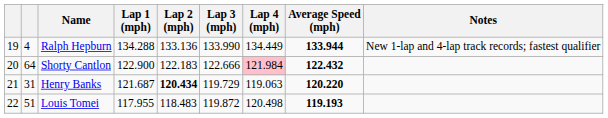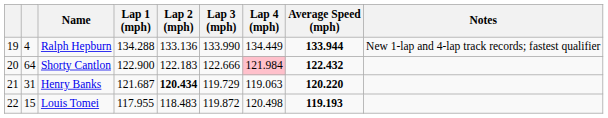 <table class="wikitable" style="font-size: 90%;">
 <tr align="center">
 <th></th>
 <th></th>
 <th>Name</th>
 <th>Lap 1<br>(mph)</th>
 <th>Lap 2<br>(mph)</th>
 <th>Lap 3<br>(mph)</th>
 <th>Lap 4<br>(mph)</th>
 <th>Average Speed<br>(mph)</th>
 <th>Notes</th>
 </tr>
 <tr>
 <td align=center>19</td>
 <td>4</td>
 <td> <a href='#'>Ralph Hepburn</a></td>
 <td>134.288</td>
 <td>133.136</td>
 <td>133.990</td>
 <td>134.449</td>
 <td align=center><strong>133.944</strong></td>
 <td>New 1-lap and 4-lap track records; fastest qualifier</td>
 </tr>
 <tr>
 <td align=center>20</td>
 <td>64</td>
 <td> <a href='#'>Shorty Cantlon</a></td>
 <td>122.900</td>
 <td>122.183</td>
 <td>122.666</td>
 <td style="background: pink;">121.984</td>
 <td align=center><strong>122.432</strong></td>
 <td></td>
 </tr>
 <tr>
 <td align=center>21</td>
 <td>31</td>
 <td> <a href='#'>Henry Banks</a></td>
 <td>121.687</td>
 <td><strong>120.434</strong></td>
 <td>119.729</td>
 <td>119.063</td>
 <td align=center><strong>120.220</strong></td>
 <td></td>
 </tr>
 <tr>
 <td align=center>22</td>
-<td>51</td>
+<td>15</td>
 <td> <a href='#'>Louis Tomei</a></td>
 <td>117.955</td>
 <td>118.483</td>
 <td>119.872</td>
 <td>120.498</td>
 <td align=center><strong>119.193</strong></td>
 <td></td>
 </tr>
 </table>
